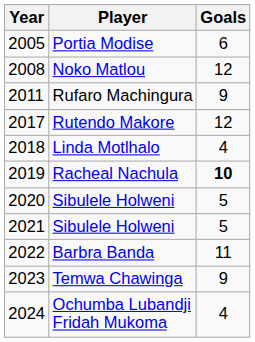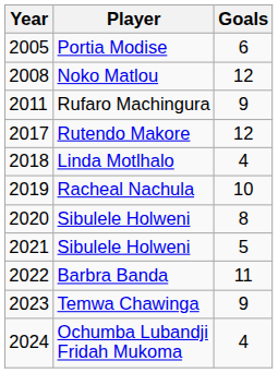 <table class="wikitable">
 <tr>
 <th>Year</th>
 <th>Player</th>
 <th>Goals</th>
 </tr>
 <tr>
 <td>2005</td>
 <td> <a href='#'>Portia Modise</a></td>
 <td align=center>6</td>
 </tr>
 <tr>
 <td>2008</td>
 <td> <a href='#'>Noko Matlou</a></td>
 <td align=center>12</td>
 </tr>
 <tr>
 <td>2011</td>
 <td> Rufaro Machingura</td>
 <td align=center>9</td>
 </tr>
 <tr>
 <td>2017</td>
 <td> <a href='#'>Rutendo Makore</a></td>
 <td align=center>12</td>
 </tr>
 <tr>
 <td>2018</td>
 <td> <a href='#'>Linda Motlhalo</a></td>
 <td align=center>4</td>
 </tr>
 <tr>
 <td>2019</td>
 <td> <a href='#'>Racheal Nachula</a></td>
-<td align=center><strong>10</strong></td>
+<td align=center>10</td>
 </tr>
 <tr>
 <td>2020</td>
 <td> <a href='#'>Sibulele Holweni</a></td>
-<td align=center>5</td>
+<td align=center>8</td>
 </tr>
 <tr>
 <td>2021</td>
 <td> <a href='#'>Sibulele Holweni</a></td>
 <td align=center>5</td>
 </tr>
 <tr>
 <td>2022</td>
 <td> <a href='#'>Barbra Banda</a></td>
 <td align=center>11</td>
 </tr>
 <tr>
 <td>2023</td>
 <td> <a href='#'>Temwa Chawinga</a></td>
 <td align=center>9</td>
 </tr>
 <tr>
 <td>2024</td>
 <td> <a href='#'>Ochumba Lubandji</a><br> <a href='#'>Fridah Mukoma</a></td>
 <td align=center>4</td>
 </tr>
 </table>
